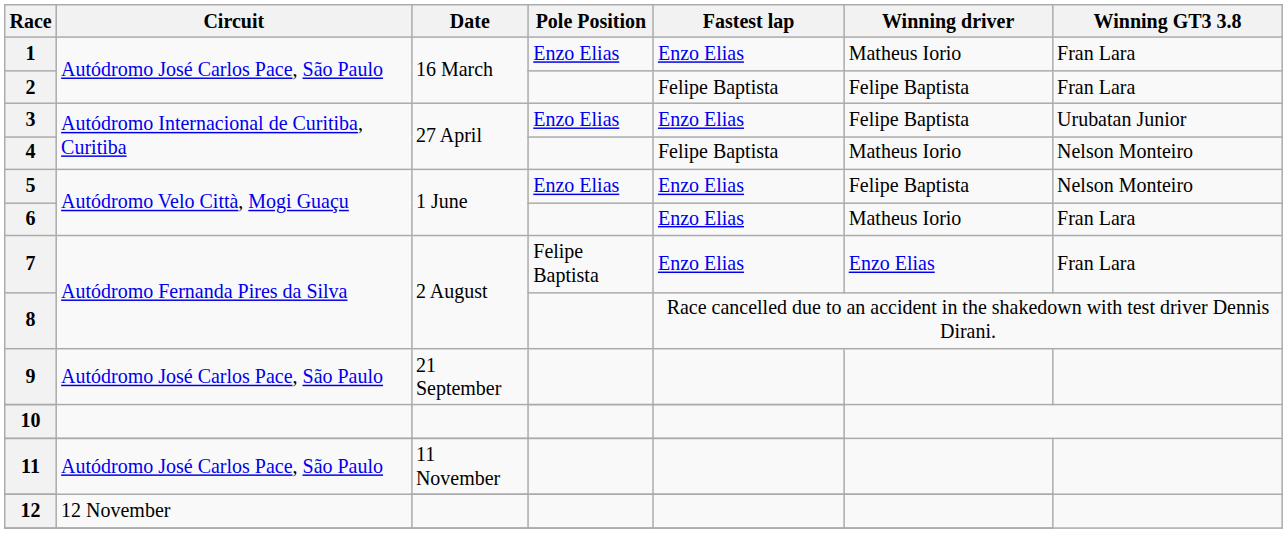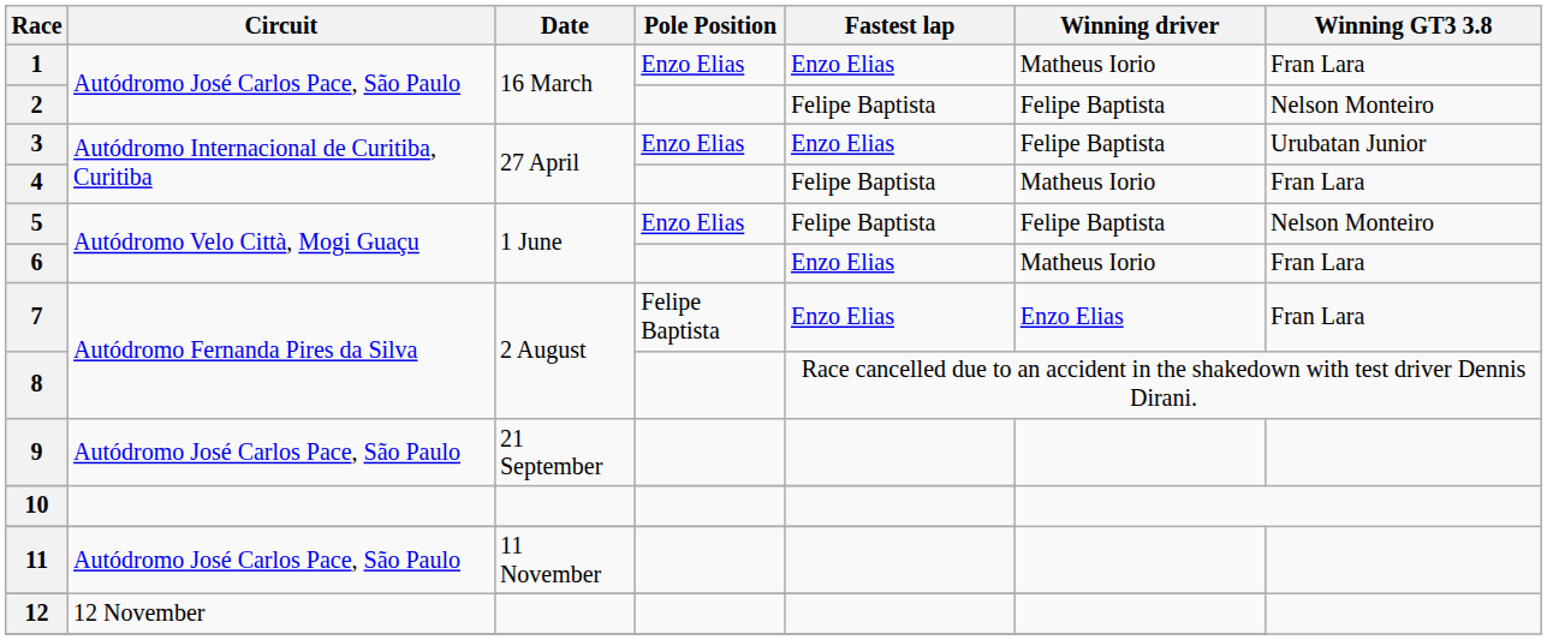 <table class="wikitable" style="font-size: 85%;">
 <tr>
 <th>Race</th>
 <th>Circuit</th>
 <th>Date</th>
 <th>Pole Position</th>
 <th>Fastest lap</th>
 <th>Winning driver</th>
 <th>Winning GT3 3.8</th>
 </tr>
 <tr>
 <th>1</th>
 <td rowspan=2> <a href='#'>Autódromo José Carlos Pace</a>, <a href='#'>São Paulo</a></td>
 <td rowspan=2>16 March</td>
 <td> <a href='#'>Enzo Elias</a></td>
 <td> <a href='#'>Enzo Elias</a></td>
 <td> Matheus Iorio</td>
 <td> Fran Lara</td>
 </tr>
 <tr>
 <th>2</th>
 <td></td>
 <td> Felipe Baptista</td>
 <td> Felipe Baptista</td>
-<td> Fran Lara</td>
+<td> Nelson Monteiro</td>
 </tr>
 <tr>
 <th>3</th>
 <td rowspan=2> <a href='#'>Autódromo Internacional de Curitiba</a>, <a href='#'>Curitiba</a></td>
 <td rowspan=2>27 April</td>
 <td> <a href='#'>Enzo Elias</a></td>
 <td> <a href='#'>Enzo Elias</a></td>
 <td> Felipe Baptista</td>
 <td> Urubatan Junior</td>
 </tr>
 <tr>
 <th>4</th>
 <td></td>
 <td> Felipe Baptista</td>
 <td> Matheus Iorio</td>
-<td> Nelson Monteiro</td>
+<td> Fran Lara</td>
 </tr>
 <tr>
 <th>5</th>
 <td rowspan=2> <a href='#'>Autódromo Velo Città</a>, <a href='#'>Mogi Guaçu</a></td>
 <td rowspan=2>1 June</td>
 <td> <a href='#'>Enzo Elias</a></td>
-<td> <a href='#'>Enzo Elias</a></td>
+<td> Felipe Baptista</td>
 <td> Felipe Baptista</td>
 <td> Nelson Monteiro</td>
 </tr>
 <tr>
 <th>6</th>
 <td></td>
 <td> <a href='#'>Enzo Elias</a></td>
 <td> Matheus Iorio</td>
 <td> Fran Lara</td>
 </tr>
 <tr>
 <th>7</th>
 <td rowspan=2> <a href='#'>Autódromo Fernanda Pires da Silva</a></td>
 <td rowspan=2>2 August</td>
 <td> Felipe Baptista</td>
 <td> <a href='#'>Enzo Elias</a></td>
 <td> <a href='#'>Enzo Elias</a></td>
 <td> Fran Lara</td>
 </tr>
 <tr>
 <th>8</th>
 <td></td>
 <td colspan=4 align=center>Race cancelled due to an accident in the shakedown with test driver Dennis Dirani.</td>
 </tr>
 <tr>
 <th>9</th>
 <td rowspan=2> <a href='#'>Autódromo José Carlos Pace</a>, <a href='#'>São Paulo</a></td>
 <td rowspan=2>21 September</td>
 <td></td>
 <td></td>
 <td></td>
 <td></td>
 </tr>
 <tr>
 </tr>
 <tr>
 <th>10</th>
 <td></td>
 <td></td>
 <td></td>
 <td></td>
 </tr>
 <tr>
 </tr>
 <tr>
 <th>11</th>
 <td rowspan=2> <a href='#'>Autódromo José Carlos Pace</a>, <a href='#'>São Paulo</a></td>
 <td>11 November</td>
 <td></td>
 <td></td>
 <td></td>
 <td></td>
 </tr>
 <tr>
 </tr>
 <tr>
 <th>12</th>
 <td>12 November</td>
 <td></td>
 <td></td>
 <td></td>
 <td></td>
 </tr>
 <tr>
 </tr>
 <tr>
 </tr>
 </table>
